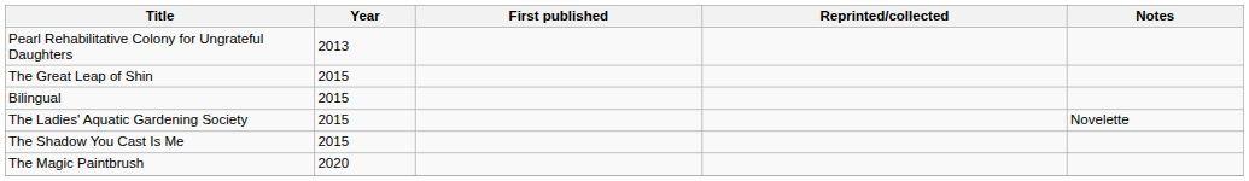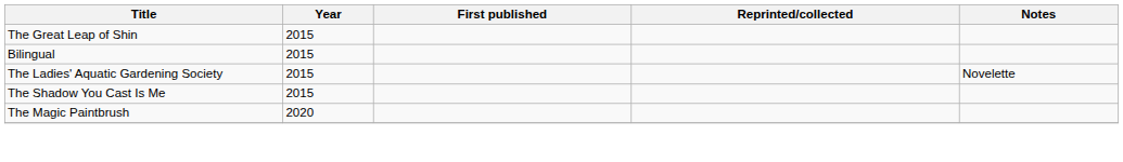 <table class='wikitable sortable' width='90%'>
 <tr>
 <th width=25%>Title</th>
 <th>Year</th>
 <th>First published</th>
 <th>Reprinted/collected</th>
 <th>Notes</th>
-</tr>
-<tr>
-<td>Pearl Rehabilitative Colony for Ungrateful Daughters</td>
-<td>2013</td>
-<td></td>
-<td></td>
-<td></td>
 </tr>
 <tr>
 <td data-sort-value="Great Leap of Shin">The Great Leap of Shin</td>
 <td>2015</td>
 <td></td>
 <td></td>
 <td></td>
 </tr>
 <tr>
 <td>Bilingual</td>
 <td>2015</td>
 <td></td>
 <td></td>
 <td></td>
 </tr>
 <tr>
 <td data-sort-value="Ladies' Aquatic Gardening Society">The Ladies' Aquatic Gardening Society</td>
 <td>2015</td>
 <td></td>
 <td></td>
 <td>Novelette</td>
 </tr>
 <tr>
 <td data-sort-value="Shadow You Cast Is Me">The Shadow You Cast Is Me</td>
 <td>2015</td>
 <td></td>
 <td></td>
 <td></td>
 </tr>
 <tr>
 <td data-sort-value="The Magic Paintbrush">The Magic Paintbrush</td>
 <td>2020</td>
 <td></td>
 <td></td>
 <td></td>
 </tr>
 <tr>
 </tr>
 </table>
